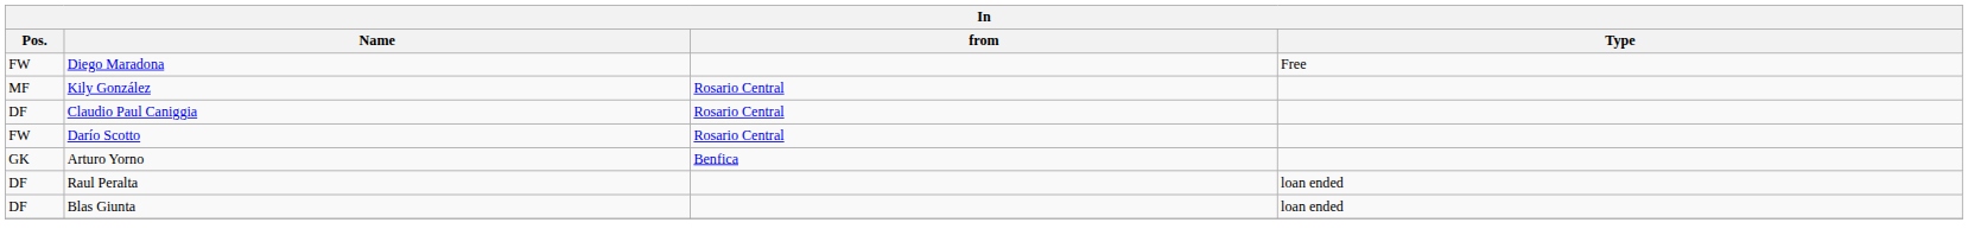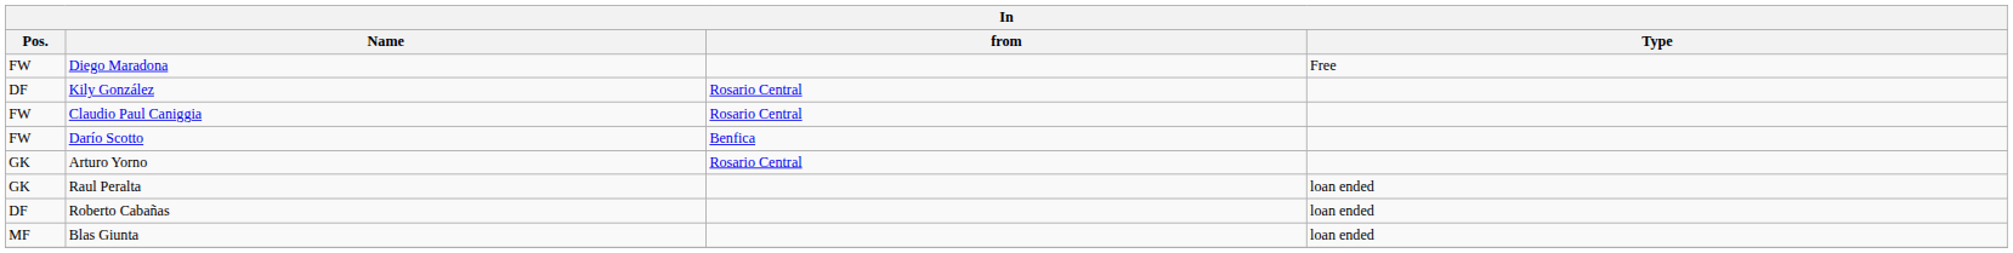 <table class="wikitable" style="font-size:90%;width:99%;">
 <tr>
 <th colspan="4">In</th>
 </tr>
 <tr>
 <th width=3%>Pos.</th>
 <th width=32%>Name</th>
 <th width=30%>from</th>
 <th width=35%>Type</th>
 </tr>
 <tr>
 <td>FW</td>
 <td><a href='#'>Diego Maradona</a></td>
 <td></td>
 <td>Free</td>
 </tr>
 <tr>
-<td>MF</td>
+<td>DF</td>
 <td><a href='#'>Kily González</a></td>
 <td><a href='#'>Rosario Central</a></td>
 <td></td>
 </tr>
 <tr>
-<td>DF</td>
+<td>FW</td>
 <td><a href='#'>Claudio Paul Caniggia</a></td>
 <td><a href='#'>Rosario Central</a></td>
 <td></td>
 </tr>
 <tr>
 <td>FW</td>
 <td><a href='#'>Darío Scotto</a></td>
+<td><a href='#'>Benfica</a></td>
+<td></td>
+</tr>
+<tr>
+<td>GK</td>
+<td>Arturo Yorno</td>
 <td><a href='#'>Rosario Central</a></td>
 <td></td>
 </tr>
 <tr>
 <td>GK</td>
-<td>Arturo Yorno</td>
-<td><a href='#'>Benfica</a></td>
-<td></td>
-</tr>
-<tr>
-<td>DF</td>
 <td>Raul Peralta</td>
 <td></td>
 <td>loan ended</td>
 </tr>
 <tr>
 <td>DF</td>
+<td>Roberto Cabañas</td>
+<td></td>
+<td>loan ended</td>
+</tr>
+<tr>
+<td>MF</td>
 <td>Blas Giunta</td>
 <td></td>
 <td>loan ended</td>
 </tr>
 <tr>
 </tr>
 </table>
